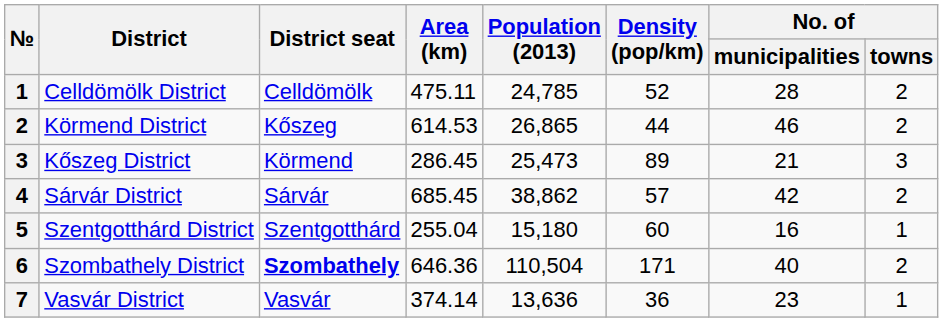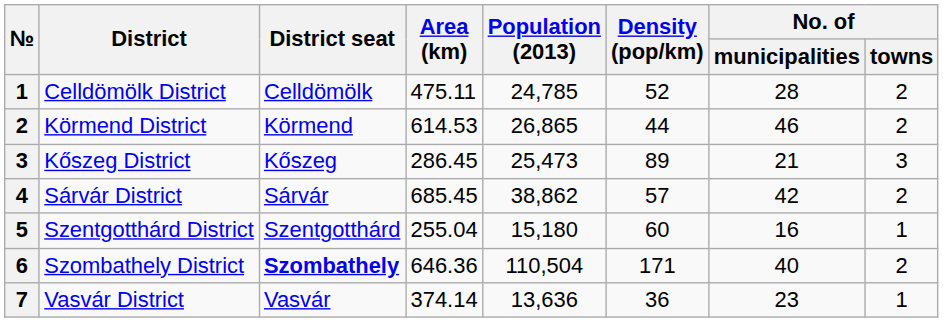 <table class="wikitable sortable">
 <tr>
 <th rowspan=2>№</th>
 <th rowspan=2>District</th>
 <th rowspan=2>District seat</th>
 <th rowspan=2><a href='#'>Area</a><br>(km)</th>
 <th rowspan=2><a href='#'>Population</a><br>(2013)</th>
 <th rowspan=2><a href='#'>Density</a><br>(pop/km)</th>
 <th colspan=2>No. of</th>
 </tr>
 <tr>
 <th>municipalities</th>
 <th>towns</th>
 </tr>
 <tr>
 <th>1</th>
 <td><a href='#'>Celldömölk District</a></td>
 <td><a href='#'>Celldömölk</a></td>
 <td>475.11</td>
 <td align="center">24,785</td>
 <td align="center">52</td>
 <td align="center">28</td>
 <td align="center">2</td>
 </tr>
 <tr>
 <th>2</th>
 <td><a href='#'>Körmend District</a></td>
-<td><a href='#'>Kőszeg</a></td>
+<td><a href='#'>Körmend</a></td>
 <td>614.53</td>
 <td align="center">26,865</td>
 <td align="center">44</td>
 <td align="center">46</td>
 <td align="center">2</td>
 </tr>
 <tr>
 <th>3</th>
 <td><a href='#'>Kőszeg District</a></td>
-<td><a href='#'>Körmend</a></td>
+<td><a href='#'>Kőszeg</a></td>
 <td>286.45</td>
 <td align="center">25,473</td>
 <td align="center">89</td>
 <td align="center">21</td>
 <td align="center">3</td>
 </tr>
 <tr>
 <th>4</th>
 <td><a href='#'>Sárvár District</a></td>
 <td><a href='#'>Sárvár</a></td>
 <td>685.45</td>
 <td align="center">38,862</td>
 <td align="center">57</td>
 <td align="center">42</td>
 <td align="center">2</td>
 </tr>
 <tr>
 <th>5</th>
 <td><a href='#'>Szentgotthárd District</a></td>
 <td><a href='#'>Szentgotthárd</a></td>
 <td>255.04</td>
 <td align="center">15,180</td>
 <td align="center">60</td>
 <td align="center">16</td>
 <td align="center">1</td>
 </tr>
 <tr>
 <th>6</th>
 <td><a href='#'>Szombathely District</a></td>
 <td><strong><a href='#'>Szombathely</a></strong></td>
 <td>646.36</td>
 <td align="center">110,504</td>
 <td align="center">171</td>
 <td align="center">40</td>
 <td align="center">2</td>
 </tr>
 <tr>
 <th>7</th>
 <td><a href='#'>Vasvár District</a></td>
 <td><a href='#'>Vasvár</a></td>
 <td>374.14</td>
 <td align="center">13,636</td>
 <td align="center">36</td>
 <td align="center">23</td>
 <td align="center">1</td>
 </tr>
 </table>
